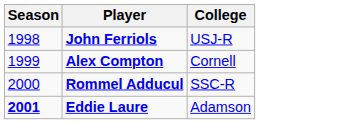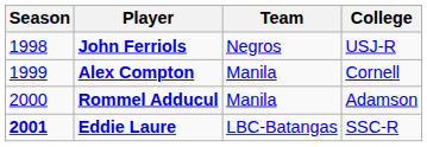 <table class="wikitable">
 <tr>
 <th>Season</th>
 <th>Player</th>
+<th>Team</th>
 <th>College</th>
 </tr>
 <tr>
 <td><a href='#'>1998</a></td>
 <td><strong><a href='#'>John Ferriols</a></strong></td>
+<td><a href='#'>Negros</a></td>
 <td><a href='#'>USJ-R</a></td>
 </tr>
 <tr>
 <td><a href='#'>1999</a></td>
 <td><strong><a href='#'>Alex Compton</a></strong></td>
+<td><a href='#'>Manila</a></td>
 <td><a href='#'>Cornell</a></td>
 </tr>
 <tr>
 <td><a href='#'>2000</a></td>
 <td><strong><a href='#'>Rommel Adducul</a></strong></td>
-<td><a href='#'>SSC-R</a></td>
+<td><a href='#'>Manila</a></td>
+<td><a href='#'>Adamson</a></td>
 </tr>
 <tr>
 <td><strong><a href='#'>2001</a></strong></td>
 <td><strong><a href='#'>Eddie Laure</a></strong></td>
-<td><a href='#'>Adamson</a></td>
+<td><a href='#'>LBC-Batangas</a></td>
+<td><a href='#'>SSC-R</a></td>
 </tr>
 </table>
